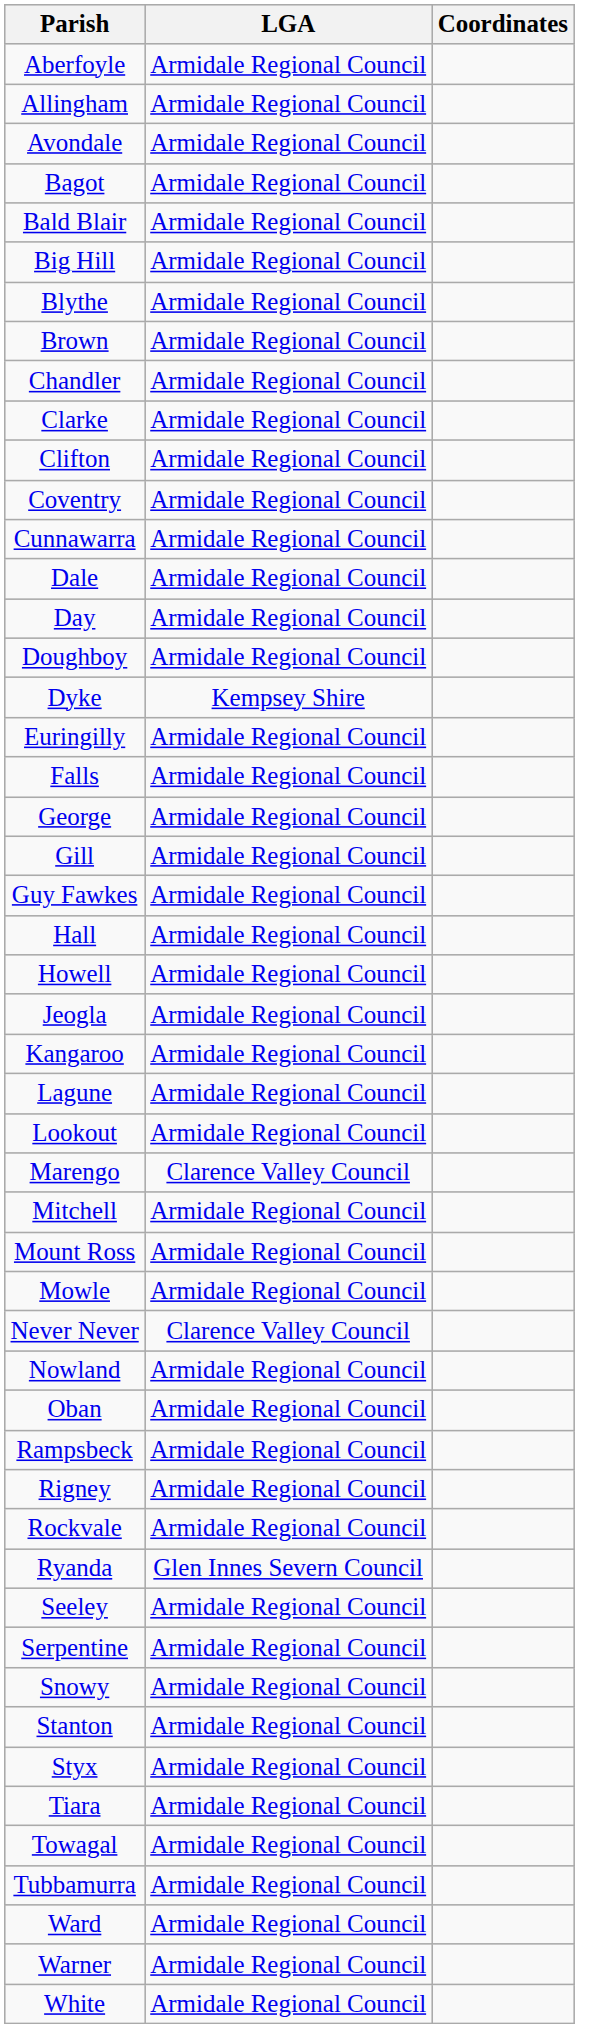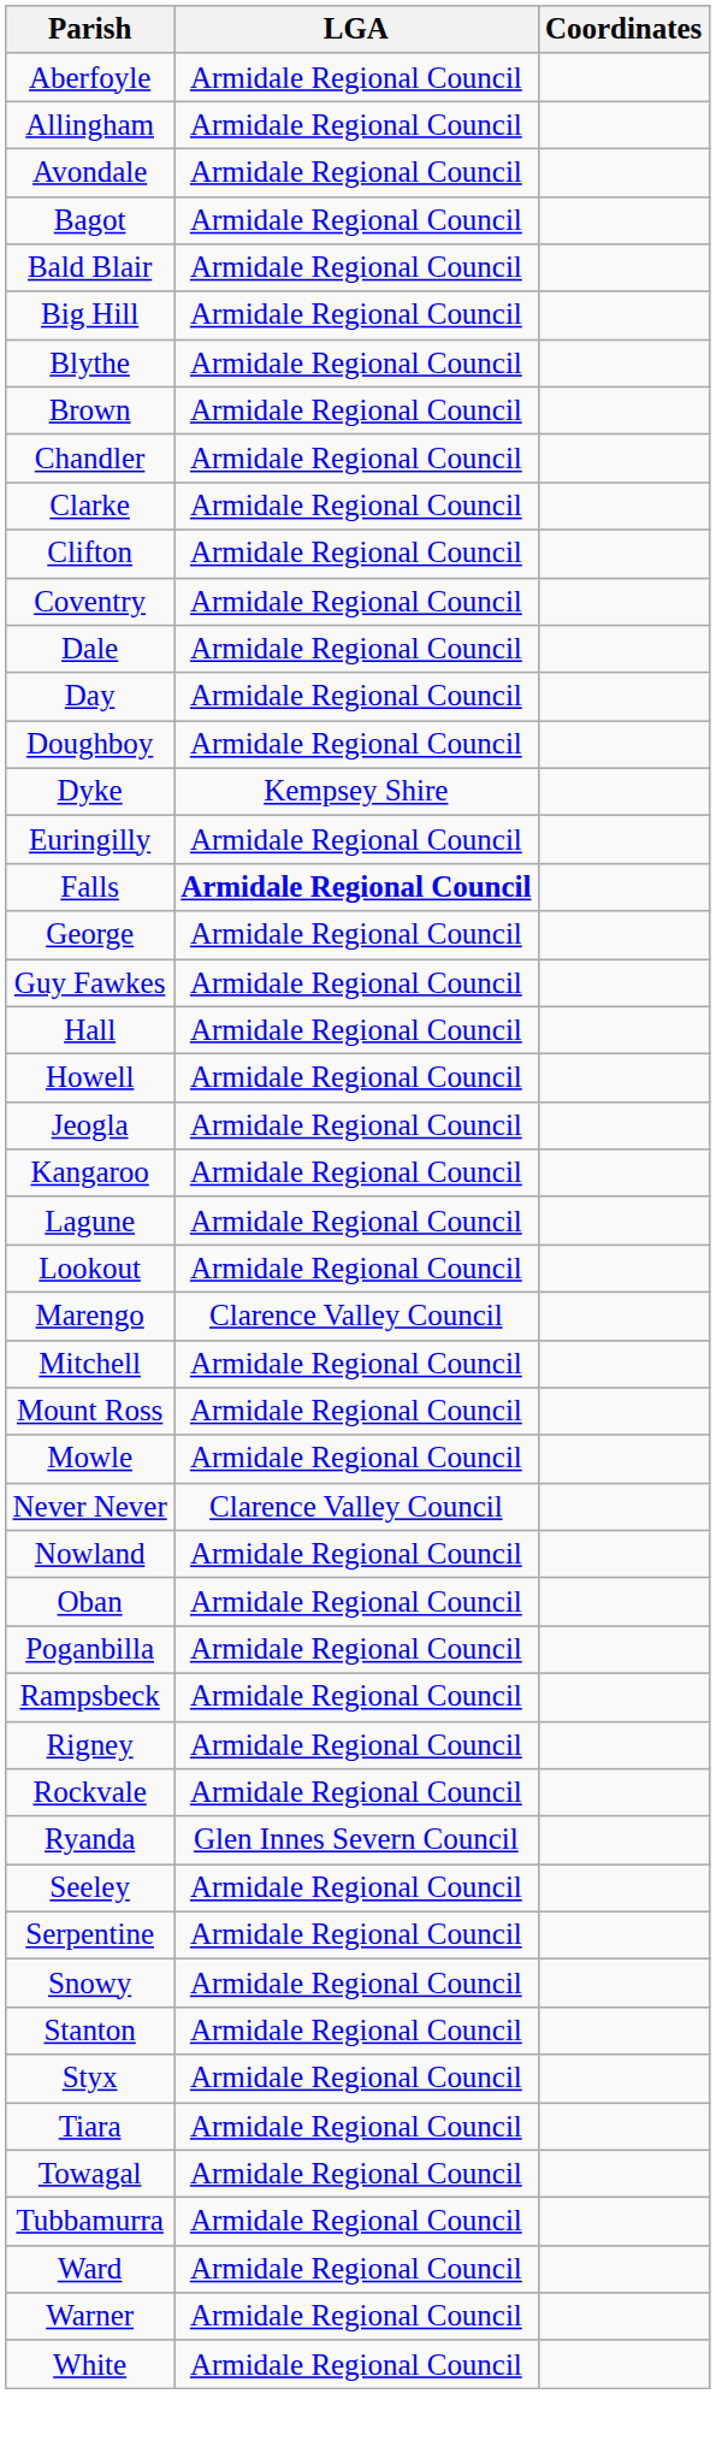 <table class="wikitable" style="text-align:center">
 <tr>
 <th>Parish</th>
 <th>LGA</th>
 <th>Coordinates</th>
 </tr>
 <tr>
 <td><a href='#'>Aberfoyle</a></td>
 <td><a href='#'>Armidale Regional Council</a></td>
 <td></td>
 </tr>
 <tr>
 <td><a href='#'>Allingham</a></td>
 <td><a href='#'>Armidale Regional Council</a></td>
 <td></td>
 </tr>
 <tr>
 <td><a href='#'>Avondale</a></td>
 <td><a href='#'>Armidale Regional Council</a></td>
 <td></td>
 </tr>
 <tr>
 <td><a href='#'>Bagot</a></td>
 <td><a href='#'>Armidale Regional Council</a></td>
 <td></td>
 </tr>
 <tr>
 <td><a href='#'>Bald Blair</a></td>
 <td><a href='#'>Armidale Regional Council</a></td>
 <td></td>
 </tr>
 <tr>
 <td><a href='#'>Big Hill</a></td>
 <td><a href='#'>Armidale Regional Council</a></td>
 <td></td>
 </tr>
 <tr>
 <td><a href='#'>Blythe</a></td>
 <td><a href='#'>Armidale Regional Council</a></td>
 <td></td>
 </tr>
 <tr>
 <td><a href='#'>Brown</a></td>
 <td><a href='#'>Armidale Regional Council</a></td>
 <td></td>
 </tr>
 <tr>
 <td><a href='#'>Chandler</a></td>
 <td><a href='#'>Armidale Regional Council</a></td>
 <td></td>
 </tr>
 <tr>
 <td><a href='#'>Clarke</a></td>
 <td><a href='#'>Armidale Regional Council</a></td>
 <td></td>
 </tr>
 <tr>
 <td><a href='#'>Clifton</a></td>
 <td><a href='#'>Armidale Regional Council</a></td>
 <td></td>
 </tr>
 <tr>
 <td><a href='#'>Coventry</a></td>
 <td><a href='#'>Armidale Regional Council</a></td>
 <td></td>
 </tr>
 <tr>
-<td><a href='#'>Cunnawarra</a></td>
-<td><a href='#'>Armidale Regional Council</a></td>
-<td></td>
-</tr>
-<tr>
 <td><a href='#'>Dale</a></td>
 <td><a href='#'>Armidale Regional Council</a></td>
 <td></td>
 </tr>
 <tr>
 <td><a href='#'>Day</a></td>
 <td><a href='#'>Armidale Regional Council</a></td>
 <td></td>
 </tr>
 <tr>
 <td><a href='#'>Doughboy</a></td>
 <td><a href='#'>Armidale Regional Council</a></td>
 <td></td>
 </tr>
 <tr>
 <td><a href='#'>Dyke</a></td>
 <td><a href='#'>Kempsey Shire</a></td>
 <td></td>
 </tr>
 <tr>
 <td><a href='#'>Euringilly</a></td>
 <td><a href='#'>Armidale Regional Council</a></td>
 <td></td>
 </tr>
 <tr>
 <td><a href='#'>Falls</a></td>
-<td><a href='#'>Armidale Regional Council</a></td>
+<td><strong><a href='#'>Armidale Regional Council</a></strong></td>
 <td></td>
 </tr>
 <tr>
 <td><a href='#'>George</a></td>
-<td><a href='#'>Armidale Regional Council</a></td>
-<td></td>
-</tr>
-<tr>
-<td><a href='#'>Gill</a></td>
 <td><a href='#'>Armidale Regional Council</a></td>
 <td></td>
 </tr>
 <tr>
 <td><a href='#'>Guy Fawkes</a></td>
 <td><a href='#'>Armidale Regional Council</a></td>
 <td></td>
 </tr>
 <tr>
 <td><a href='#'>Hall</a></td>
 <td><a href='#'>Armidale Regional Council</a></td>
 <td></td>
 </tr>
 <tr>
 <td><a href='#'>Howell</a></td>
 <td><a href='#'>Armidale Regional Council</a></td>
 <td></td>
 </tr>
 <tr>
 <td><a href='#'>Jeogla</a></td>
 <td><a href='#'>Armidale Regional Council</a></td>
 <td></td>
 </tr>
 <tr>
 <td><a href='#'>Kangaroo</a></td>
 <td><a href='#'>Armidale Regional Council</a></td>
 <td></td>
 </tr>
 <tr>
 <td><a href='#'>Lagune</a></td>
 <td><a href='#'>Armidale Regional Council</a></td>
 <td></td>
 </tr>
 <tr>
 <td><a href='#'>Lookout</a></td>
 <td><a href='#'>Armidale Regional Council</a></td>
 <td></td>
 </tr>
 <tr>
 <td><a href='#'>Marengo</a></td>
 <td><a href='#'>Clarence Valley Council</a></td>
 <td></td>
 </tr>
 <tr>
 <td><a href='#'>Mitchell</a></td>
 <td><a href='#'>Armidale Regional Council</a></td>
 <td></td>
 </tr>
 <tr>
 <td><a href='#'>Mount Ross</a></td>
 <td><a href='#'>Armidale Regional Council</a></td>
 <td></td>
 </tr>
 <tr>
 <td><a href='#'>Mowle</a></td>
 <td><a href='#'>Armidale Regional Council</a></td>
 <td></td>
 </tr>
 <tr>
 <td><a href='#'>Never Never</a></td>
 <td><a href='#'>Clarence Valley Council</a></td>
 <td></td>
 </tr>
 <tr>
 <td><a href='#'>Nowland</a></td>
 <td><a href='#'>Armidale Regional Council</a></td>
 <td></td>
 </tr>
 <tr>
 <td><a href='#'>Oban</a></td>
+<td><a href='#'>Armidale Regional Council</a></td>
+<td></td>
+</tr>
+<tr>
+<td><a href='#'>Poganbilla</a></td>
 <td><a href='#'>Armidale Regional Council</a></td>
 <td></td>
 </tr>
 <tr>
 <td><a href='#'>Rampsbeck</a></td>
 <td><a href='#'>Armidale Regional Council</a></td>
 <td></td>
 </tr>
 <tr>
 <td><a href='#'>Rigney</a></td>
 <td><a href='#'>Armidale Regional Council</a></td>
 <td></td>
 </tr>
 <tr>
 <td><a href='#'>Rockvale</a></td>
 <td><a href='#'>Armidale Regional Council</a></td>
 <td></td>
 </tr>
 <tr>
 <td><a href='#'>Ryanda</a></td>
 <td><a href='#'>Glen Innes Severn Council</a></td>
 <td></td>
 </tr>
 <tr>
 <td><a href='#'>Seeley</a></td>
 <td><a href='#'>Armidale Regional Council</a></td>
 <td></td>
 </tr>
 <tr>
 <td><a href='#'>Serpentine</a></td>
 <td><a href='#'>Armidale Regional Council</a></td>
 <td></td>
 </tr>
 <tr>
 <td><a href='#'>Snowy</a></td>
 <td><a href='#'>Armidale Regional Council</a></td>
 <td></td>
 </tr>
 <tr>
 <td><a href='#'>Stanton</a></td>
 <td><a href='#'>Armidale Regional Council</a></td>
 <td></td>
 </tr>
 <tr>
 <td><a href='#'>Styx</a></td>
 <td><a href='#'>Armidale Regional Council</a></td>
 <td></td>
 </tr>
 <tr>
 <td><a href='#'>Tiara</a></td>
 <td><a href='#'>Armidale Regional Council</a></td>
 <td></td>
 </tr>
 <tr>
 <td><a href='#'>Towagal</a></td>
 <td><a href='#'>Armidale Regional Council</a></td>
 <td></td>
 </tr>
 <tr>
 <td><a href='#'>Tubbamurra</a></td>
 <td><a href='#'>Armidale Regional Council</a></td>
 <td></td>
 </tr>
 <tr>
 <td><a href='#'>Ward</a></td>
 <td><a href='#'>Armidale Regional Council</a></td>
 <td></td>
 </tr>
 <tr>
 <td><a href='#'>Warner</a></td>
 <td><a href='#'>Armidale Regional Council</a></td>
 <td></td>
 </tr>
 <tr>
 <td><a href='#'>White</a></td>
 <td><a href='#'>Armidale Regional Council</a></td>
 <td></td>
 </tr>
 </table>
